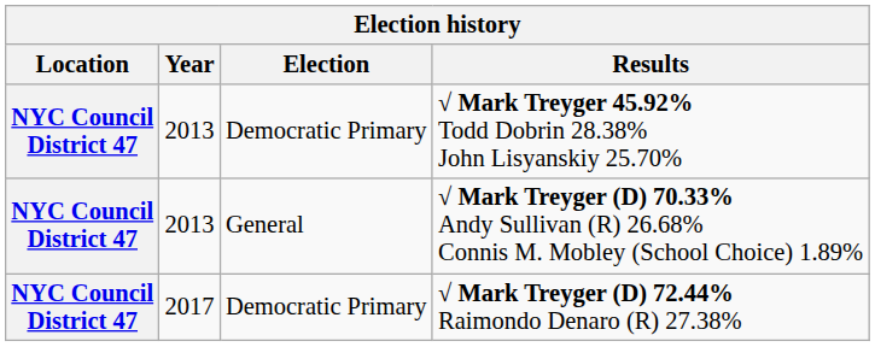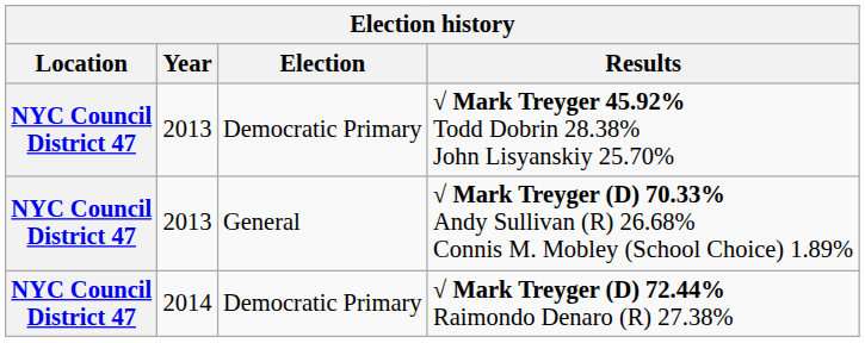 <table class="wikitable collapsible">
 <tr valign=bottom>
 <th colspan=4>Election history</th>
 </tr>
 <tr valign=bottom>
 <th>Location</th>
 <th>Year</th>
 <th>Election</th>
 <th>Results</th>
 </tr>
 <tr>
 <th><a href='#'>NYC Council<br>District 47</a></th>
 <td>2013</td>
 <td>Democratic Primary</td>
 <td><strong>√ Mark Treyger 45.92%</strong><br>Todd Dobrin 28.38%<br>John Lisyanskiy 25.70%</td>
 </tr>
 <tr>
 <th><a href='#'>NYC Council<br>District 47</a></th>
 <td>2013</td>
 <td>General</td>
 <td><strong>√ Mark Treyger (D) 70.33%</strong><br>Andy Sullivan (R) 26.68%<br>Connis M. Mobley (School Choice) 1.89%</td>
 </tr>
 <tr>
 <th><a href='#'>NYC Council<br>District 47</a></th>
-<td>2017</td>
+<td>2014</td>
 <td>Democratic Primary</td>
 <td><strong>√ Mark Treyger (D) 72.44%</strong><br>Raimondo Denaro (R) 27.38%</td>
 </tr>
 </table>
